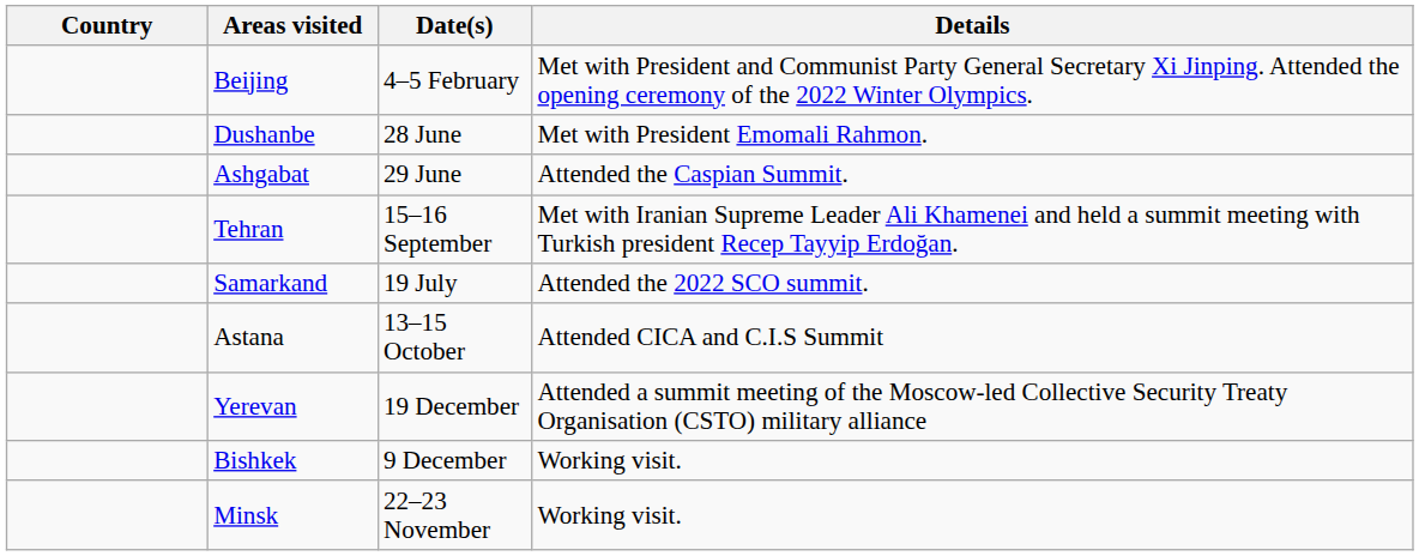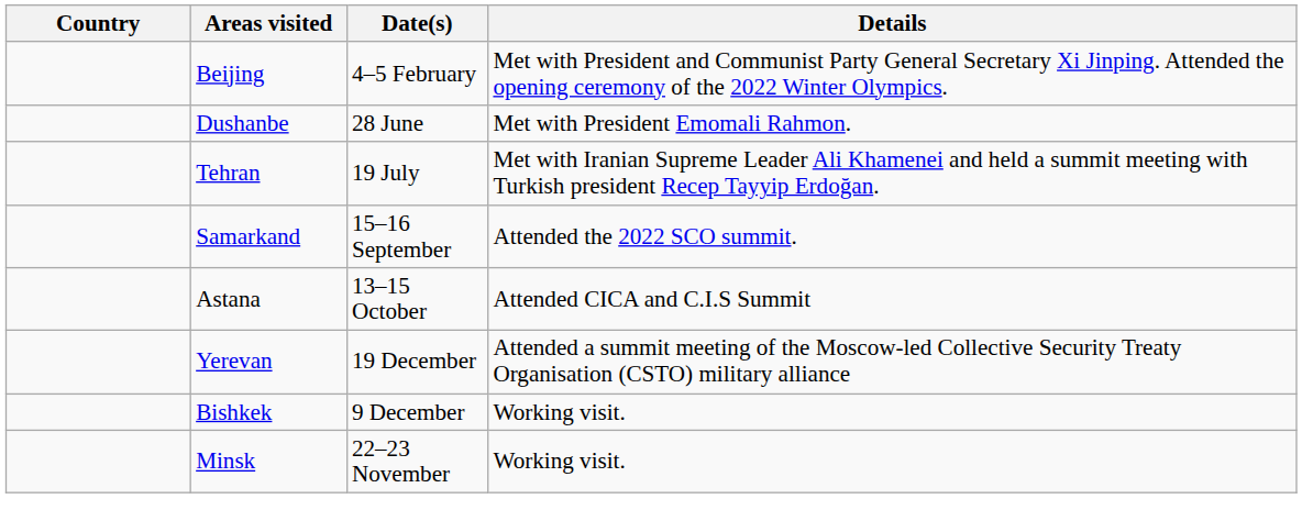 <table class="wikitable sortable outercollapse" style="margin: 1em auto 1em auto">
 <tr>
 <th width=120>Country</th>
 <th width=100>Areas visited</th>
 <th width=90>Date(s)</th>
 <th style="width:550px;" class="unsortable">Details</th>
 </tr>
 <tr>
 <td></td>
 <td><a href='#'>Beijing</a></td>
 <td>4–5 February</td>
 <td>Met with President and Communist Party General Secretary <a href='#'>Xi Jinping</a>. Attended the <a href='#'>opening ceremony</a> of the <a href='#'>2022 Winter Olympics</a>.</td>
 </tr>
 <tr>
 <td></td>
 <td><a href='#'>Dushanbe</a></td>
 <td>28 June</td>
 <td>Met with President <a href='#'>Emomali Rahmon</a>.</td>
 </tr>
 <tr>
 <td></td>
-<td><a href='#'>Ashgabat</a></td>
-<td>29 June</td>
-<td>Attended the <a href='#'>Caspian Summit</a>.</td>
-</tr>
-<tr>
-<td></td>
 <td><a href='#'>Tehran</a></td>
-<td>15–16 September</td>
+<td>19 July</td>
 <td>Met with Iranian Supreme Leader <a href='#'>Ali Khamenei</a> and held a summit meeting with Turkish president <a href='#'>Recep Tayyip Erdoğan</a>.</td>
 </tr>
 <tr>
 <td></td>
 <td><a href='#'>Samarkand</a></td>
-<td>19 July</td>
+<td>15–16 September</td>
 <td>Attended the <a href='#'>2022 SCO summit</a>.</td>
 </tr>
 <tr>
 <td></td>
 <td>Astana</td>
 <td>13–15 October</td>
 <td>Attended CICA and C.I.S Summit</td>
 </tr>
 <tr>
 <td></td>
 <td><a href='#'>Yerevan</a></td>
 <td>19 December</td>
 <td>Attended a summit meeting of the Moscow-led Collective Security Treaty Organisation (CSTO) military alliance</td>
 </tr>
 <tr>
 <td></td>
 <td><a href='#'>Bishkek</a></td>
 <td>9 December</td>
 <td>Working visit.</td>
 </tr>
 <tr>
 <td></td>
 <td><a href='#'>Minsk</a></td>
 <td>22–23 November</td>
 <td>Working visit.</td>
 </tr>
 </table>
